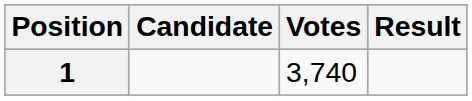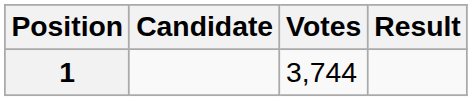 <table class="wikitable sortable">
 <tr>
 <th scope="col">Position</th>
 <th scope="col">Candidate</th>
 <th scope="col">Votes</th>
 <th scope="col">Result</th>
 </tr>
 <tr>
 <th scope="row">1</th>
 <td></td>
-<td>3,740</td>
+<td>3,744</td>
 <td></td>
 </tr>
 </table>
